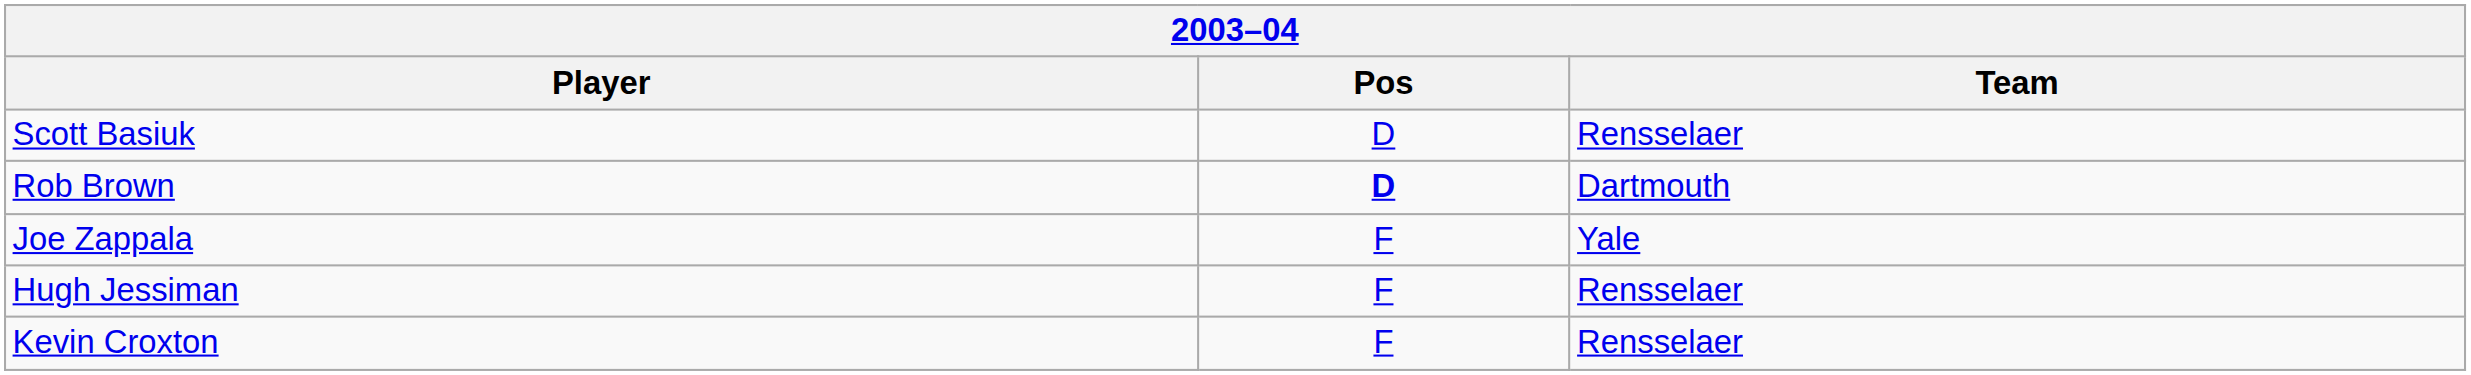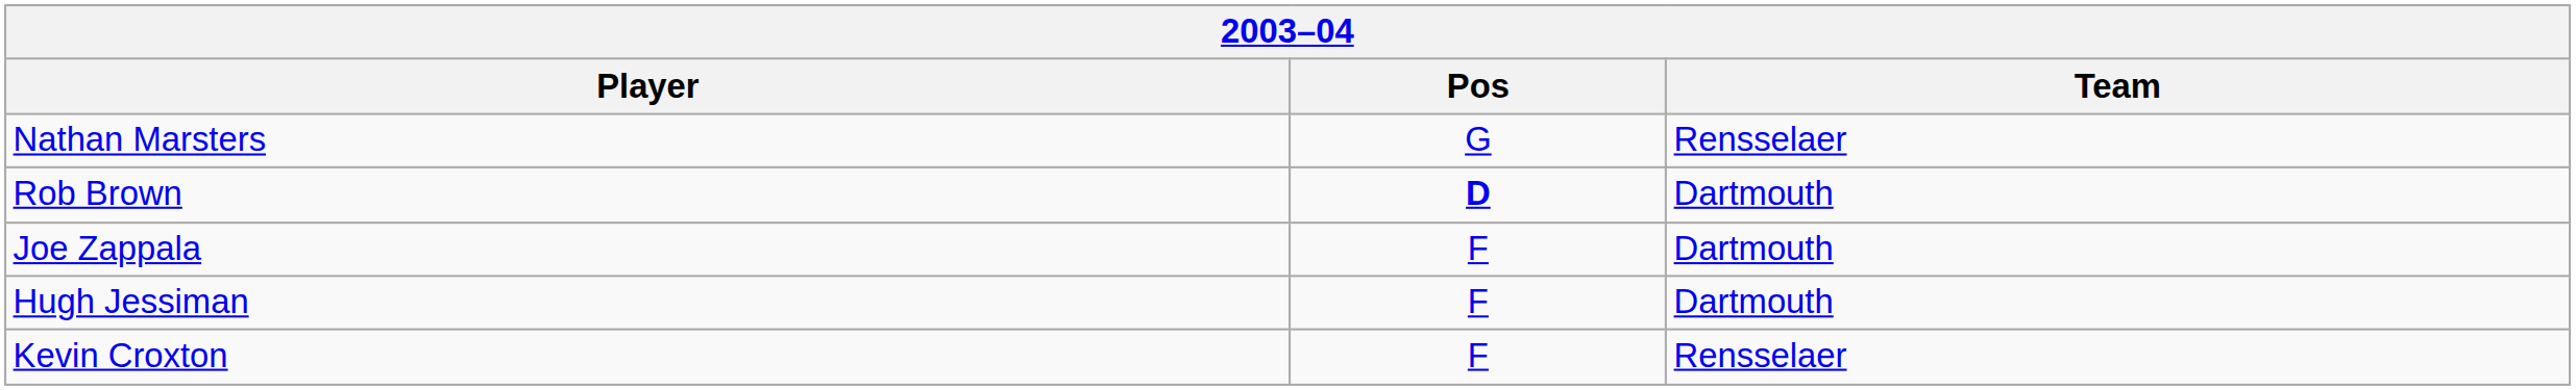 <table class="wikitable" width=95%>
 <tr>
 <th colspan=3><a href='#'>2003–04</a></th>
 </tr>
 <tr>
 <th>Player</th>
 <th>Pos</th>
 <th>Team</th>
 </tr>
 <tr>
-<td><a href='#'>Scott Basiuk</a></td>
-<td align=center><a href='#'>D</a></td>
+<td><a href='#'>Nathan Marsters</a></td>
+<td align=center><a href='#'>G</a></td>
 <td><a href='#'>Rensselaer</a></td>
 </tr>
 <tr>
 <td><a href='#'>Rob Brown</a></td>
 <td align=center><strong><a href='#'>D</a></strong></td>
 <td><a href='#'>Dartmouth</a></td>
 </tr>
 <tr>
 <td><a href='#'>Joe Zappala</a></td>
 <td align=center><a href='#'>F</a></td>
-<td><a href='#'>Yale</a></td>
+<td><a href='#'>Dartmouth</a></td>
 </tr>
 <tr>
 <td><a href='#'>Hugh Jessiman</a></td>
 <td align=center><a href='#'>F</a></td>
-<td><a href='#'>Rensselaer</a></td>
+<td><a href='#'>Dartmouth</a></td>
 </tr>
 <tr>
 <td><a href='#'>Kevin Croxton</a></td>
 <td align=center><a href='#'>F</a></td>
 <td><a href='#'>Rensselaer</a></td>
 </tr>
 </table>
